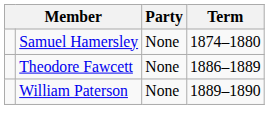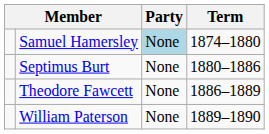 <table class="wikitable">
 <tr>
 <th colspan="2">Member</th>
 <th>Party</th>
 <th>Term</th>
 </tr>
 <tr>
 <td> </td>
 <td><a href='#'>Samuel Hamersley</a></td>
+<td style="background: lightblue;">None</td>
+<td>1874–1880</td>
+</tr>
+<tr>
+<td> </td>
+<td><a href='#'>Septimus Burt</a></td>
 <td>None</td>
-<td>1874–1880</td>
+<td>1880–1886</td>
 </tr>
 <tr>
 <td> </td>
 <td><a href='#'>Theodore Fawcett</a></td>
 <td>None</td>
 <td>1886–1889</td>
 </tr>
 <tr>
 <td> </td>
 <td><a href='#'>William Paterson</a></td>
 <td>None</td>
 <td>1889–1890</td>
 </tr>
 </table>
